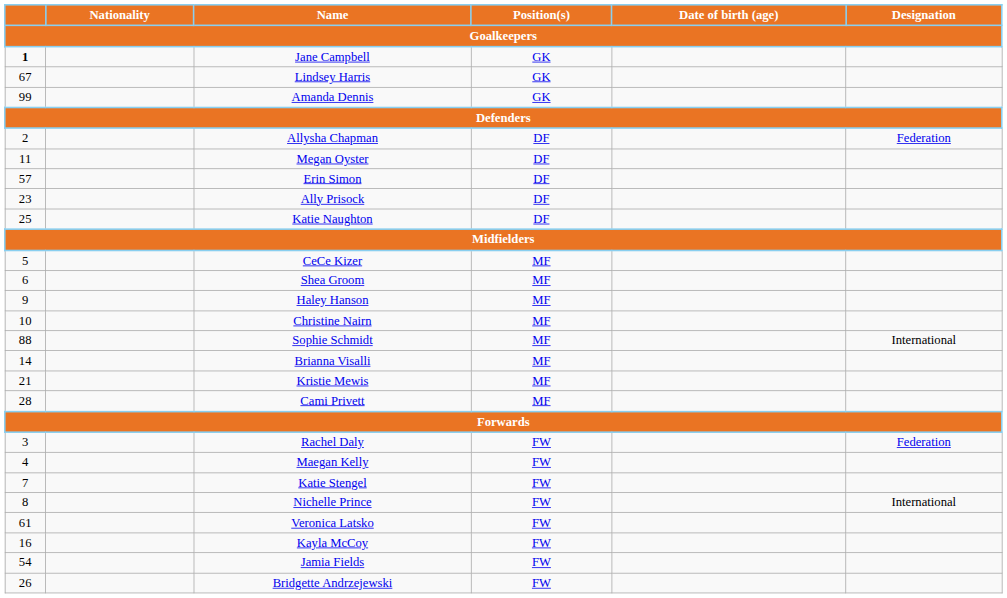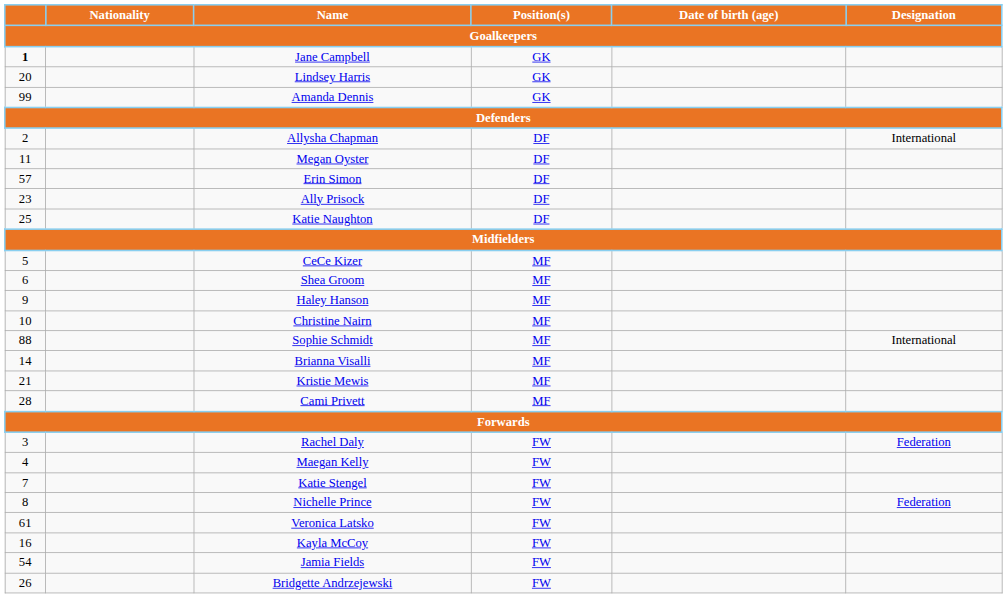 <table class="wikitable" style="text-align:center; font-size:100%; width:100%;">
 <tr>
 <th style="background:#EA7423; color:#FFFFFF; border:2px solid #89CFF0; text-align:center;"></th>
 <th style="background:#EA7423; color:#FFFFFF; border:2px solid #89CFF0; text-align:center;">Nationality</th>
 <th style="background:#EA7423; color:#FFFFFF; border:2px solid #89CFF0; text-align:center;">Name</th>
 <th style="background:#EA7423; color:#FFFFFF; border:2px solid #89CFF0; text-align:center;">Position(s)</th>
 <th style="background:#EA7423; color:#FFFFFF; border:2px solid #89CFF0; text-align:center;">Date of birth (age)</th>
 <th style="background:#EA7423; color:#FFFFFF; border:2px solid #89CFF0; text-align:center;">Designation</th>
 </tr>
 <tr>
 <th colspan="6" style="text-align:center; background:#EA7423; color:#FFFFFF; border:2px solid #89CFF0;">Goalkeepers</th>
 </tr>
 <tr>
 <td><strong>1</strong></td>
 <td></td>
 <td><a href='#'>Jane Campbell</a></td>
 <td><a href='#'>GK</a></td>
 <td></td>
 <td></td>
 </tr>
 <tr>
-<td>67</td>
+<td>20</td>
 <td></td>
 <td><a href='#'>Lindsey Harris</a></td>
 <td><a href='#'>GK</a></td>
 <td></td>
 <td></td>
 </tr>
 <tr>
 <td>99</td>
 <td></td>
 <td><a href='#'>Amanda Dennis</a></td>
 <td><a href='#'>GK</a></td>
 <td></td>
 <td></td>
 </tr>
 <tr>
 <th colspan="6" style="text-align:center; background:#EA7423; color:#FFFFFF; border:2px solid #89CFF0;">Defenders</th>
 </tr>
 <tr>
 <td>2</td>
 <td></td>
 <td><a href='#'>Allysha Chapman</a></td>
 <td><a href='#'>DF</a></td>
 <td></td>
-<td><a href='#'>Federation</a></td>
+<td>International</td>
 </tr>
 <tr>
 <td>11</td>
 <td></td>
 <td><a href='#'>Megan Oyster</a></td>
 <td><a href='#'>DF</a></td>
 <td></td>
 <td></td>
 </tr>
 <tr>
 <td>57</td>
 <td></td>
 <td><a href='#'>Erin Simon</a></td>
 <td><a href='#'>DF</a></td>
 <td></td>
 <td></td>
 </tr>
 <tr>
 <td>23</td>
 <td></td>
 <td><a href='#'>Ally Prisock</a></td>
 <td><a href='#'>DF</a></td>
 <td></td>
 <td></td>
 </tr>
 <tr>
 <td>25</td>
 <td></td>
 <td><a href='#'>Katie Naughton</a></td>
 <td><a href='#'>DF</a></td>
 <td></td>
 <td></td>
 </tr>
 <tr>
 <th colspan="6" style="text-align:center; background:#EA7423; color:#FFFFFF; border:2px solid #89CFF0;">Midfielders</th>
 </tr>
 <tr>
 <td>5</td>
 <td></td>
 <td><a href='#'>CeCe Kizer</a></td>
 <td><a href='#'>MF</a></td>
 <td></td>
 <td></td>
 </tr>
 <tr>
 <td>6</td>
 <td></td>
 <td><a href='#'>Shea Groom</a></td>
 <td><a href='#'>MF</a></td>
 <td></td>
 <td></td>
 </tr>
 <tr>
 <td>9</td>
 <td></td>
 <td><a href='#'>Haley Hanson</a></td>
 <td><a href='#'>MF</a></td>
 <td></td>
 <td></td>
 </tr>
 <tr>
 <td>10</td>
 <td></td>
 <td><a href='#'>Christine Nairn</a></td>
 <td><a href='#'>MF</a></td>
 <td></td>
 <td></td>
 </tr>
 <tr>
 <td>88</td>
 <td></td>
 <td><a href='#'>Sophie Schmidt</a></td>
 <td><a href='#'>MF</a></td>
 <td></td>
 <td>International</td>
 </tr>
 <tr>
 <td>14</td>
 <td></td>
 <td><a href='#'>Brianna Visalli</a></td>
 <td><a href='#'>MF</a></td>
 <td></td>
 <td></td>
 </tr>
 <tr>
 <td>21</td>
 <td></td>
 <td><a href='#'>Kristie Mewis</a></td>
 <td><a href='#'>MF</a></td>
 <td></td>
 <td></td>
 </tr>
 <tr>
 <td>28</td>
 <td></td>
 <td><a href='#'>Cami Privett</a></td>
 <td><a href='#'>MF</a></td>
 <td></td>
 <td></td>
 </tr>
 <tr>
 <th colspan="6" style="text-align:center; background:#EA7423; color:#FFFFFF; border:2px solid #89CFF0;">Forwards</th>
 </tr>
 <tr>
 <td>3</td>
 <td></td>
 <td><a href='#'>Rachel Daly</a></td>
 <td><a href='#'>FW</a></td>
 <td></td>
 <td><a href='#'>Federation</a></td>
 </tr>
 <tr>
 <td>4</td>
 <td></td>
 <td><a href='#'>Maegan Kelly</a></td>
 <td><a href='#'>FW</a></td>
 <td></td>
 <td></td>
 </tr>
 <tr>
 <td>7</td>
 <td></td>
 <td><a href='#'>Katie Stengel</a></td>
 <td><a href='#'>FW</a></td>
 <td></td>
 <td></td>
 </tr>
 <tr>
 <td>8</td>
 <td></td>
 <td><a href='#'>Nichelle Prince</a></td>
 <td><a href='#'>FW</a></td>
 <td></td>
-<td>International</td>
+<td><a href='#'>Federation</a></td>
 </tr>
 <tr>
 <td>61</td>
 <td></td>
 <td><a href='#'>Veronica Latsko</a></td>
 <td><a href='#'>FW</a></td>
 <td></td>
 <td></td>
 </tr>
 <tr>
 <td>16</td>
 <td></td>
 <td><a href='#'>Kayla McCoy</a></td>
 <td><a href='#'>FW</a></td>
 <td></td>
 <td></td>
 </tr>
 <tr>
 <td>54</td>
 <td></td>
 <td><a href='#'>Jamia Fields</a></td>
 <td><a href='#'>FW</a></td>
 <td></td>
 <td></td>
 </tr>
 <tr>
 <td>26</td>
 <td></td>
 <td><a href='#'>Bridgette Andrzejewski</a></td>
 <td><a href='#'>FW</a></td>
 <td></td>
 <td></td>
 </tr>
 </table>
